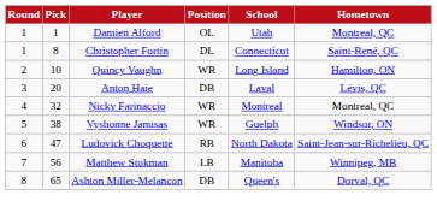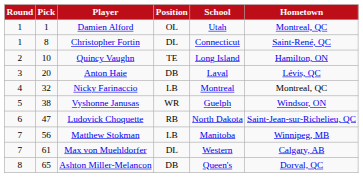 <table class="wikitable" style="font-size: 95%;">
 <tr>
 <th style="background:#BD0D18;color:#FFFFFF;">Round</th>
 <th style="background:#BD0D18;color:#FFFFFF;">Pick</th>
 <th style="background:#BD0D18;color:#FFFFFF;">Player</th>
 <th style="background:#BD0D18;color:#FFFFFF;">Position</th>
 <th style="background:#BD0D18;color:#FFFFFF;">School</th>
 <th style="background:#BD0D18;color:#FFFFFF;">Hometown</th>
 </tr>
 <tr align="center">
 <td align=center>1</td>
 <td>1</td>
 <td><a href='#'>Damien Alford</a></td>
 <td>OL</td>
 <td><a href='#'>Utah</a></td>
 <td><a href='#'>Montreal, QC</a></td>
 </tr>
 <tr align="center">
 <td align=center>1</td>
 <td>8</td>
 <td><a href='#'>Christopher Fortin</a></td>
 <td>DL</td>
 <td><a href='#'>Connecticut</a></td>
 <td><a href='#'>Saint-René, QC</a></td>
 </tr>
 <tr align="center">
 <td align=center>2</td>
 <td>10</td>
 <td><a href='#'>Quincy Vaughn</a></td>
-<td>WR</td>
+<td>TE</td>
 <td><a href='#'>Long Island</a></td>
 <td><a href='#'>Hamilton, ON</a></td>
 </tr>
 <tr align="center">
 <td align=center>3</td>
 <td>20</td>
 <td><a href='#'>Anton Haie</a></td>
 <td>DB</td>
 <td><a href='#'>Laval</a></td>
 <td><a href='#'>Lévis, QC</a></td>
 </tr>
 <tr align="center">
 <td align=center>4</td>
 <td>32</td>
 <td><a href='#'>Nicky Farinaccio</a></td>
-<td>WR</td>
+<td>LB</td>
 <td><a href='#'>Montreal</a></td>
 <td>Montreal, QC</td>
 </tr>
 <tr align="center">
 <td align=center>5</td>
 <td>38</td>
 <td><a href='#'>Vyshonne Janusas</a></td>
 <td>WR</td>
 <td><a href='#'>Guelph</a></td>
 <td><a href='#'>Windsor, ON</a></td>
 </tr>
 <tr align="center">
 <td align=center>6</td>
 <td>47</td>
 <td><a href='#'>Ludovick Choquette</a></td>
 <td>RB</td>
 <td><a href='#'>North Dakota</a></td>
 <td><a href='#'>Saint-Jean-sur-Richelieu, QC</a></td>
 </tr>
 <tr align="center">
 <td align=center>7</td>
 <td>56</td>
 <td><a href='#'>Matthew Stokman</a></td>
 <td>LB</td>
 <td><a href='#'>Manitoba</a></td>
 <td><a href='#'>Winnipeg, MB</a></td>
 </tr>
 <tr align="center">
+<td align=center>7</td>
+<td>61</td>
+<td><a href='#'>Max von Muehldorfer</a></td>
+<td>DL</td>
+<td><a href='#'>Western</a></td>
+<td><a href='#'>Calgary, AB</a></td>
+</tr>
+<tr align="center">
 <td align=center>8</td>
 <td>65</td>
 <td><a href='#'>Ashton Miller-Melancon</a></td>
 <td>DB</td>
 <td><a href='#'>Queen's</a></td>
 <td><a href='#'>Dorval, QC</a></td>
 </tr>
 </table>
